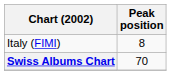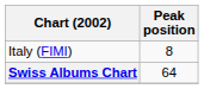 <table class="wikitable sortable plainrowheaders">
 <tr>
 <th>Chart (2002)</th>
 <th>Peak<br>position</th>
 </tr>
 <tr>
 <td align="left">Italy (<a href='#'>FIMI</a>)</td>
 <td align="center">8</td>
 </tr>
 <tr>
 <th scope="row"><a href='#'>Swiss Albums Chart</a></th>
-<td style="text-align:center;">70</td>
+<td style="text-align:center;">64</td>
 </tr>
 <tr>
 </tr>
 </table>
